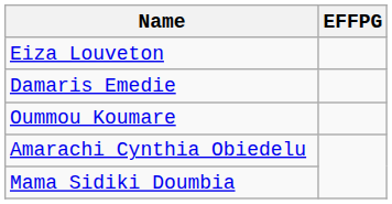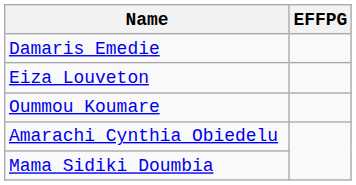 <table class=wikitable>
 <tr>
 <th width=200>Name</th>
 <th>EFFPG</th>
 </tr>
 <tr>
-<td> <a href='#'>Eiza Louveton</a></td>
+<td> <a href='#'>Damaris Emedie</a></td>
 <td></td>
 </tr>
 <tr>
-<td> <a href='#'>Damaris Emedie</a></td>
+<td> <a href='#'>Eiza Louveton</a></td>
 <td></td>
 </tr>
 <tr>
 <td> <a href='#'>Oummou Koumare</a></td>
 <td></td>
 </tr>
 <tr>
 <td> <a href='#'>Amarachi Cynthia Obiedelu</a></td>
 <td rowspan=2></td>
 </tr>
 <tr>
 <td> <a href='#'>Mama Sidiki Doumbia</a></td>
 </tr>
 </table>
